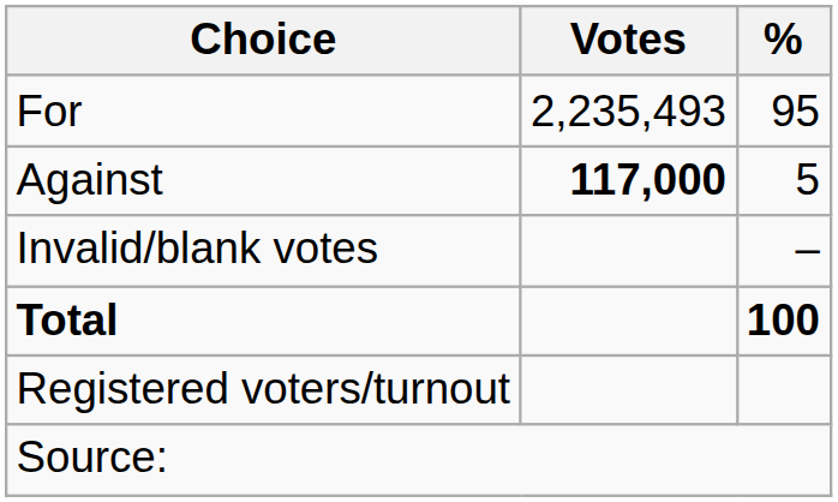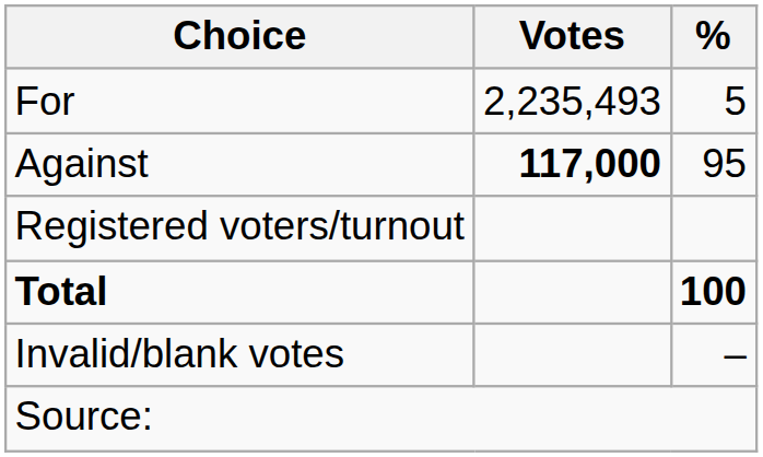 <table class=wikitable style=text-align:right>
 <tr>
 <th>Choice</th>
 <th>Votes</th>
 <th>%</th>
 </tr>
 <tr>
 <td align=left>For</td>
 <td>2,235,493</td>
-<td>95</td>
+<td>5</td>
 </tr>
 <tr>
 <td align=left>Against</td>
 <td><strong>117,000</strong></td>
-<td>5</td>
+<td>95</td>
+</tr>
+<tr>
+<td align=left>Registered voters/turnout</td>
+<td></td>
+<td></td>
+</tr>
+<tr>
+<td align=left><strong>Total</strong></td>
+<td></td>
+<td><strong>100</strong></td>
 </tr>
 <tr>
 <td align=left>Invalid/blank votes</td>
 <td></td>
 <td>–</td>
 </tr>
 <tr>
-<td align=left><strong>Total</strong></td>
-<td></td>
-<td><strong>100</strong></td>
-</tr>
-<tr>
-<td align=left>Registered voters/turnout</td>
-<td></td>
-<td></td>
-</tr>
-<tr>
 <td align=left colspan=3>Source: </td>
 </tr>
 </table>
